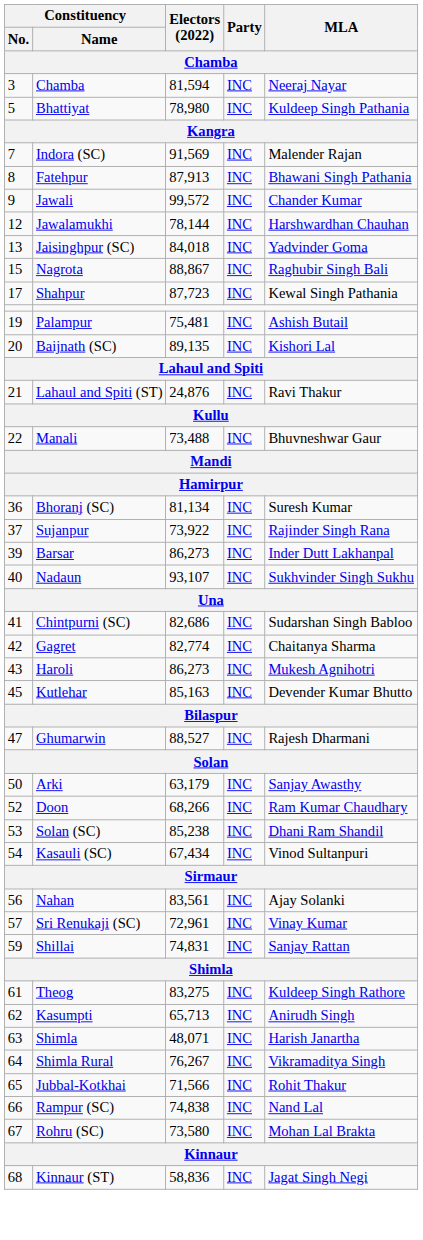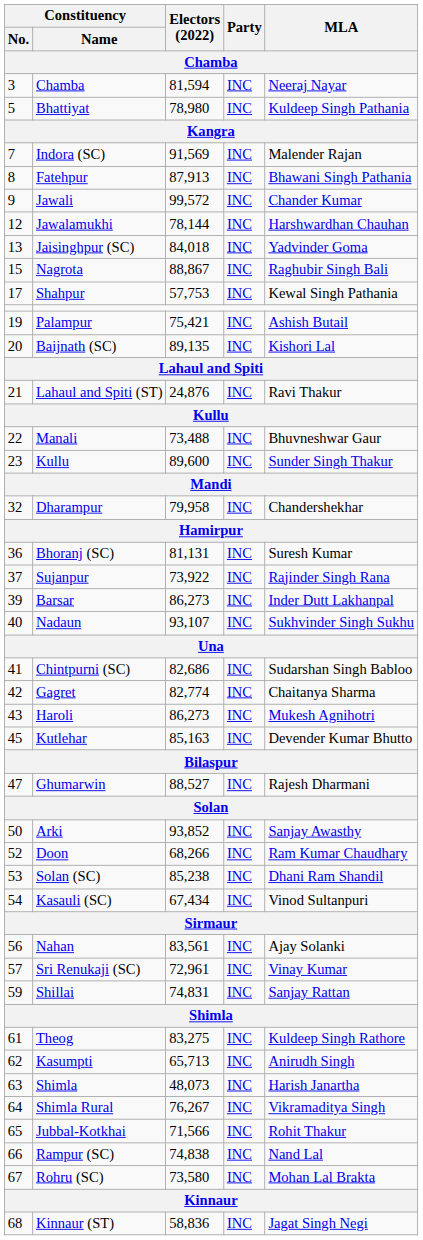 <table class="wikitable sortable">
 <tr>
 <th colspan="2">Constituency</th>
 <th rowspan="2">Electors<br>(2022)</th>
 <th rowspan="2">Party</th>
 <th rowspan="2">MLA</th>
 </tr>
 <tr>
 <th>No.</th>
 <th>Name</th>
 </tr>
 <tr>
 <th colspan="5"><strong><a href='#'>Chamba</a></strong></th>
 </tr>
 <tr>
 <td>3</td>
 <td><a href='#'>Chamba</a></td>
 <td>81,594</td>
 <td><a href='#'>INC</a></td>
 <td><a href='#'>Neeraj Nayar</a></td>
 </tr>
 <tr>
 <td>5</td>
 <td><a href='#'>Bhattiyat</a></td>
 <td>78,980</td>
 <td><a href='#'>INC</a></td>
 <td><a href='#'>Kuldeep Singh Pathania</a></td>
 </tr>
 <tr>
 <th colspan="5"><a href='#'>Kangra</a></th>
 </tr>
 <tr>
 <td>7</td>
 <td><a href='#'>Indora</a> (SC)</td>
 <td>91,569</td>
 <td><a href='#'>INC</a></td>
 <td>Malender Rajan</td>
 </tr>
 <tr>
 <td>8</td>
 <td><a href='#'>Fatehpur</a></td>
 <td>87,913</td>
 <td><a href='#'>INC</a></td>
 <td><a href='#'>Bhawani Singh Pathania</a></td>
 </tr>
 <tr>
 <td>9</td>
 <td><a href='#'>Jawali</a></td>
 <td>99,572</td>
 <td><a href='#'>INC</a></td>
 <td><a href='#'>Chander Kumar</a></td>
 </tr>
 <tr>
 <td>12</td>
 <td><a href='#'>Jawalamukhi</a></td>
 <td>78,144</td>
 <td><a href='#'>INC</a></td>
 <td><a href='#'>Harshwardhan Chauhan</a></td>
 </tr>
 <tr>
 <td>13</td>
 <td><a href='#'>Jaisinghpur</a> (SC)</td>
 <td>84,018</td>
 <td><a href='#'>INC</a></td>
 <td><a href='#'>Yadvinder Goma</a></td>
 </tr>
 <tr>
 <td>15</td>
 <td><a href='#'>Nagrota</a></td>
 <td>88,867</td>
 <td><a href='#'>INC</a></td>
 <td><a href='#'>Raghubir Singh Bali</a></td>
 </tr>
 <tr>
 <td>17</td>
 <td><a href='#'>Shahpur</a></td>
-<td>87,723</td>
+<td>57,753</td>
 <td><a href='#'>INC</a></td>
 <td>Kewal Singh Pathania</td>
 </tr>
 <tr>
 <td></td>
 </tr>
 <tr>
 <td>19</td>
 <td><a href='#'>Palampur</a></td>
-<td>75,481</td>
+<td>75,421</td>
 <td><a href='#'>INC</a></td>
 <td><a href='#'>Ashish Butail</a></td>
 </tr>
 <tr>
 <td>20</td>
 <td><a href='#'>Baijnath</a> (SC)</td>
 <td>89,135</td>
 <td><a href='#'>INC</a></td>
 <td><a href='#'>Kishori Lal</a></td>
 </tr>
 <tr>
 <th colspan="5"><a href='#'>Lahaul and Spiti</a></th>
 </tr>
 <tr>
 <td>21</td>
 <td><a href='#'>Lahaul and Spiti</a> (ST)</td>
 <td>24,876</td>
 <td><a href='#'>INC</a></td>
 <td>Ravi Thakur</td>
 </tr>
 <tr>
 <th colspan="5"><a href='#'>Kullu</a></th>
 </tr>
 <tr>
 <td>22</td>
 <td><a href='#'>Manali</a></td>
 <td>73,488</td>
 <td><a href='#'>INC</a></td>
 <td>Bhuvneshwar Gaur</td>
 </tr>
 <tr>
+<td>23</td>
+<td><a href='#'>Kullu</a></td>
+<td>89,600</td>
+<td><a href='#'>INC</a></td>
+<td><a href='#'>Sunder Singh Thakur</a></td>
+</tr>
+<tr>
 <th colspan="5"><a href='#'>Mandi</a></th>
+</tr>
+<tr>
+<td>32</td>
+<td><a href='#'>Dharampur</a></td>
+<td>79,958</td>
+<td><a href='#'>INC</a></td>
+<td>Chandershekhar</td>
 </tr>
 <tr>
 <th colspan="5"><a href='#'>Hamirpur</a></th>
 </tr>
 <tr>
 <td>36</td>
 <td><a href='#'>Bhoranj</a> (SC)</td>
-<td>81,134</td>
+<td>81,131</td>
 <td><a href='#'>INC</a></td>
 <td>Suresh Kumar</td>
 </tr>
 <tr>
 <td>37</td>
 <td><a href='#'>Sujanpur</a></td>
 <td>73,922</td>
 <td><a href='#'>INC</a></td>
 <td><a href='#'>Rajinder Singh Rana</a></td>
 </tr>
 <tr>
 <td>39</td>
 <td><a href='#'>Barsar</a></td>
 <td>86,273</td>
 <td><a href='#'>INC</a></td>
 <td><a href='#'>Inder Dutt Lakhanpal</a></td>
 </tr>
 <tr>
 <td>40</td>
 <td><a href='#'>Nadaun</a></td>
 <td>93,107</td>
 <td><a href='#'>INC</a></td>
 <td><a href='#'>Sukhvinder Singh Sukhu</a></td>
 </tr>
 <tr>
 <th colspan="5"><a href='#'>Una</a></th>
 </tr>
 <tr>
 <td>41</td>
 <td><a href='#'>Chintpurni</a> (SC)</td>
 <td>82,686</td>
 <td><a href='#'>INC</a></td>
 <td>Sudarshan Singh Babloo</td>
 </tr>
 <tr>
 <td>42</td>
 <td><a href='#'>Gagret</a></td>
 <td>82,774</td>
 <td><a href='#'>INC</a></td>
 <td>Chaitanya Sharma</td>
 </tr>
 <tr>
 <td>43</td>
 <td><a href='#'>Haroli</a></td>
 <td>86,273</td>
 <td><a href='#'>INC</a></td>
 <td><a href='#'>Mukesh Agnihotri</a></td>
 </tr>
 <tr>
 <td>45</td>
 <td><a href='#'>Kutlehar</a></td>
 <td>85,163</td>
 <td><a href='#'>INC</a></td>
 <td>Devender Kumar Bhutto</td>
 </tr>
 <tr>
 <th colspan="5"><a href='#'>Bilaspur</a></th>
 </tr>
 <tr>
 <td>47</td>
 <td><a href='#'>Ghumarwin</a></td>
 <td>88,527</td>
 <td><a href='#'>INC</a></td>
 <td>Rajesh Dharmani</td>
 </tr>
 <tr>
 <th colspan="5"><a href='#'>Solan</a></th>
 </tr>
 <tr>
 <td>50</td>
 <td><a href='#'>Arki</a></td>
-<td>63,179</td>
+<td>93,852</td>
 <td><a href='#'>INC</a></td>
 <td><a href='#'>Sanjay Awasthy</a></td>
 </tr>
 <tr>
 <td>52</td>
 <td><a href='#'>Doon</a></td>
 <td>68,266</td>
 <td><a href='#'>INC</a></td>
 <td><a href='#'>Ram Kumar Chaudhary</a></td>
 </tr>
 <tr>
 <td>53</td>
 <td><a href='#'>Solan</a> (SC)</td>
 <td>85,238</td>
 <td><a href='#'>INC</a></td>
 <td><a href='#'>Dhani Ram Shandil</a></td>
 </tr>
 <tr>
 <td>54</td>
 <td><a href='#'>Kasauli</a> (SC)</td>
 <td>67,434</td>
 <td><a href='#'>INC</a></td>
 <td>Vinod Sultanpuri</td>
 </tr>
 <tr>
 <th colspan="5"><a href='#'>Sirmaur</a></th>
 </tr>
 <tr>
 <td>56</td>
 <td><a href='#'>Nahan</a></td>
 <td>83,561</td>
 <td><a href='#'>INC</a></td>
 <td>Ajay Solanki</td>
 </tr>
 <tr>
 <td>57</td>
 <td><a href='#'>Sri Renukaji</a> (SC)</td>
 <td>72,961</td>
 <td><a href='#'>INC</a></td>
 <td><a href='#'>Vinay Kumar</a></td>
 </tr>
 <tr>
 <td>59</td>
 <td><a href='#'>Shillai</a></td>
 <td>74,831</td>
 <td><a href='#'>INC</a></td>
 <td><a href='#'>Sanjay Rattan</a></td>
 </tr>
 <tr>
 <th colspan="5"><a href='#'>Shimla</a></th>
 </tr>
 <tr>
 <td>61</td>
 <td><a href='#'>Theog</a></td>
 <td>83,275</td>
 <td><a href='#'>INC</a></td>
 <td><a href='#'>Kuldeep Singh Rathore</a></td>
 </tr>
 <tr>
 <td>62</td>
 <td><a href='#'>Kasumpti</a></td>
 <td>65,713</td>
 <td><a href='#'>INC</a></td>
 <td><a href='#'>Anirudh Singh</a></td>
 </tr>
 <tr>
 <td>63</td>
 <td><a href='#'>Shimla</a></td>
-<td>48,071</td>
+<td>48,073</td>
 <td><a href='#'>INC</a></td>
 <td><a href='#'>Harish Janartha</a></td>
 </tr>
 <tr>
 <td>64</td>
 <td><a href='#'>Shimla Rural</a></td>
 <td>76,267</td>
 <td><a href='#'>INC</a></td>
 <td><a href='#'>Vikramaditya Singh</a></td>
 </tr>
 <tr>
 <td>65</td>
 <td><a href='#'>Jubbal-Kotkhai</a></td>
 <td>71,566</td>
 <td><a href='#'>INC</a></td>
 <td><a href='#'>Rohit Thakur</a></td>
 </tr>
 <tr>
 <td>66</td>
 <td><a href='#'>Rampur</a> (SC)</td>
 <td>74,838</td>
 <td><a href='#'>INC</a></td>
 <td><a href='#'>Nand Lal</a></td>
 </tr>
 <tr>
 <td>67</td>
 <td><a href='#'>Rohru</a> (SC)</td>
 <td>73,580</td>
 <td><a href='#'>INC</a></td>
 <td><a href='#'>Mohan Lal Brakta</a></td>
 </tr>
 <tr>
 <th colspan="5"><a href='#'>Kinnaur</a></th>
 </tr>
 <tr>
 <td>68</td>
 <td><a href='#'>Kinnaur</a> (ST)</td>
 <td>58,836</td>
 <td><a href='#'>INC</a></td>
 <td><a href='#'>Jagat Singh Negi</a></td>
 </tr>
 </table>
